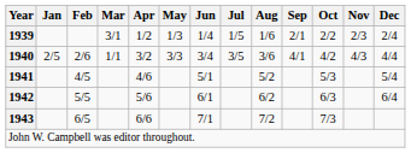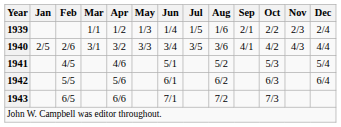 <table class="wikitable" style="font-size:95%; text-align:center; float:right; margin-left:1em;">
 <tr>
 <th scope="col" style="width: 2em;">Year</th>
 <th scope="col" style="width: 2em;">Jan</th>
 <th scope="col" style="width: 2em;">Feb</th>
 <th scope="col" style="width: 2em;">Mar</th>
 <th scope="col" style="width: 2em;">Apr</th>
 <th scope="col" style="width: 2em;">May</th>
 <th scope="col" style="width: 2em;">Jun</th>
 <th scope="col" style="width: 2em;">Jul</th>
 <th scope="col" style="width: 2em;">Aug</th>
 <th scope="col" style="width: 2em;">Sep</th>
 <th scope="col" style="width: 2em;">Oct</th>
 <th scope="col" style="width: 2em;">Nov</th>
 <th scope="col" style="width: 2em;">Dec</th>
 </tr>
 <tr>
 <th scope="row">1939</th>
 <td></td>
 <td></td>
-<td>3/1</td>
+<td>1/1</td>
 <td>1/2</td>
 <td>1/3</td>
 <td>1/4</td>
 <td>1/5</td>
 <td>1/6</td>
 <td>2/1</td>
 <td>2/2</td>
 <td>2/3</td>
 <td>2/4</td>
 </tr>
 <tr>
 <th scope="row">1940</th>
 <td>2/5</td>
 <td>2/6</td>
-<td>1/1</td>
+<td>3/1</td>
 <td>3/2</td>
 <td>3/3</td>
 <td>3/4</td>
 <td>3/5</td>
 <td>3/6</td>
 <td>4/1</td>
 <td>4/2</td>
 <td>4/3</td>
 <td>4/4</td>
 </tr>
 <tr>
 <th scope="row">1941</th>
 <td></td>
 <td>4/5</td>
 <td></td>
 <td>4/6</td>
 <td></td>
 <td>5/1</td>
 <td></td>
 <td>5/2</td>
 <td></td>
 <td>5/3</td>
 <td></td>
 <td>5/4</td>
 </tr>
 <tr>
 <th scope="row">1942</th>
 <td></td>
 <td>5/5</td>
 <td></td>
 <td>5/6</td>
 <td></td>
 <td>6/1</td>
 <td></td>
 <td>6/2</td>
 <td></td>
 <td>6/3</td>
 <td></td>
 <td>6/4</td>
 </tr>
 <tr>
 <th scope="row">1943</th>
 <td></td>
 <td>6/5</td>
 <td></td>
 <td>6/6</td>
 <td></td>
 <td>7/1</td>
 <td></td>
 <td>7/2</td>
 <td></td>
 <td>7/3</td>
 <td></td>
 <td></td>
 </tr>
 <tr>
 <td colspan="13" style="font-size:90%; text-align:left;">John W. Campbell was editor throughout.</td>
 </tr>
 </table>
